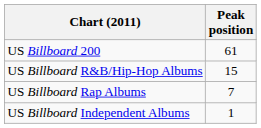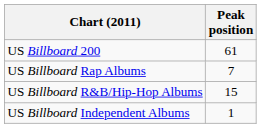 <table class="wikitable sortable">
 <tr>
 <th>Chart (2011)</th>
 <th>Peak<br>position</th>
 </tr>
 <tr>
 <td>US <a href='#'><em>Billboard</em> 200</a></td>
 <td style="text-align:center;">61</td>
 </tr>
 <tr>
+<td>US <em>Billboard</em> <a href='#'>Rap Albums</a></td>
+<td style="text-align:center;">7</td>
+</tr>
+<tr>
 <td>US <em>Billboard</em> <a href='#'>R&B/Hip-Hop Albums</a></td>
 <td style="text-align:center;">15</td>
-</tr>
-<tr>
-<td>US <em>Billboard</em> <a href='#'>Rap Albums</a></td>
-<td style="text-align:center;">7</td>
 </tr>
 <tr>
 <td>US <em>Billboard</em> <a href='#'>Independent Albums</a></td>
 <td style="text-align:center;">1</td>
 </tr>
 </table>
